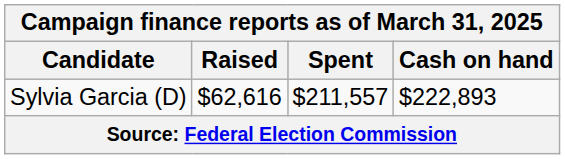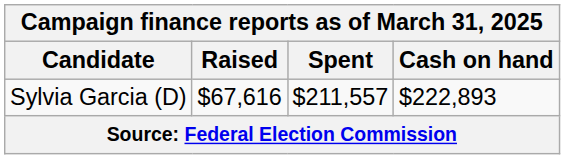 <table class="wikitable sortable">
 <tr>
 <th colspan=4>Campaign finance reports as of March 31, 2025</th>
 </tr>
 <tr style="text-align:center;">
 <th>Candidate</th>
 <th>Raised</th>
 <th>Spent</th>
 <th>Cash on hand</th>
 </tr>
 <tr>
 <td>Sylvia Garcia (D)</td>
-<td>$62,616</td>
+<td>$67,616</td>
 <td>$211,557</td>
 <td>$222,893</td>
 </tr>
 <tr>
 <th colspan="4"><small>Source: <a href='#'>Federal Election Commission</a></small></th>
 </tr>
 </table>
